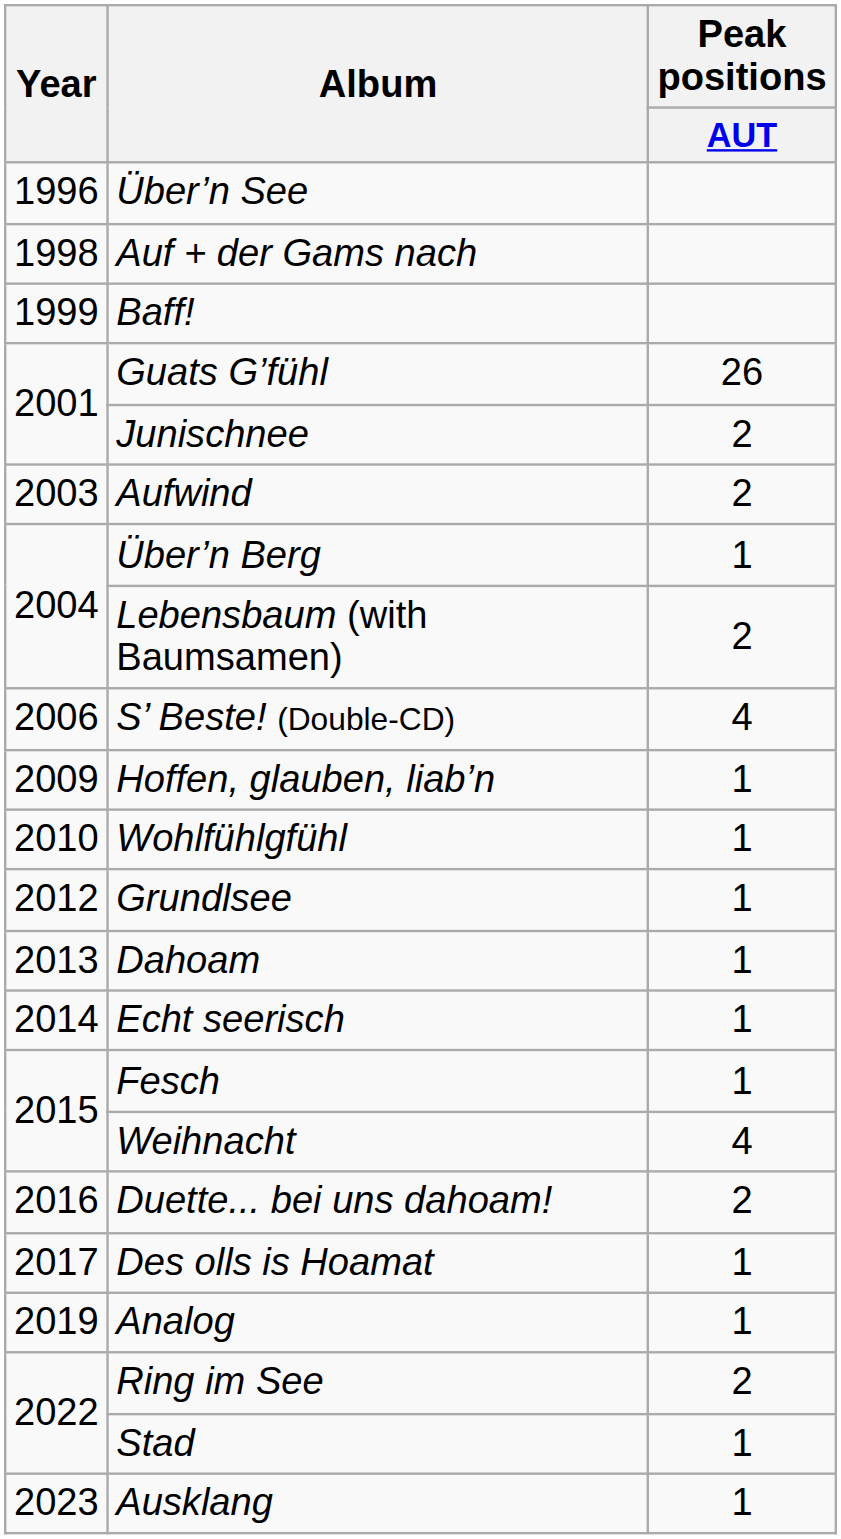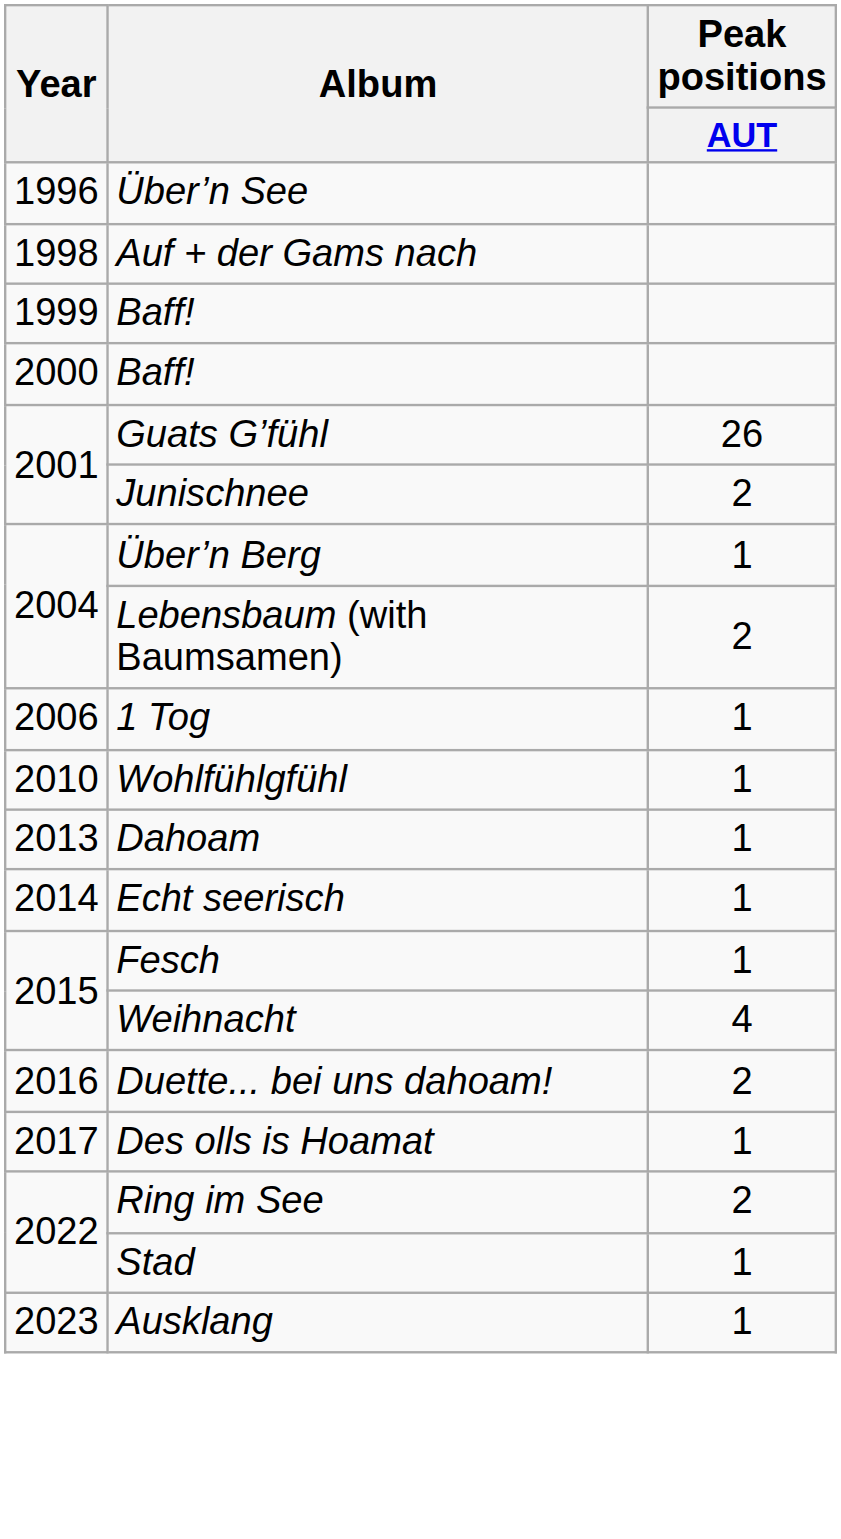 <table class="wikitable">
 <tr>
 <th align="center" rowspan="2" width="10">Year</th>
 <th align="center" rowspan="2" width="220">Album</th>
 <th align="center" colspan="1" width="20">Peak positions</th>
 </tr>
 <tr>
 <th scope="col" style="width:3em;font-size:90%;"><a href='#'>AUT</a><br></th>
 </tr>
 <tr>
 <td style="text-align:center;">1996</td>
 <td><em>Über’n See</em></td>
 <td style="text-align:center;"></td>
 </tr>
 <tr>
 <td style="text-align:center;">1998</td>
 <td><em>Auf + der Gams nach</em></td>
 <td style="text-align:center;"></td>
 </tr>
 <tr>
 <td style="text-align:center;">1999</td>
 <td><em>Baff!</em></td>
 <td style="text-align:center;"></td>
 </tr>
 <tr>
+<td style="text-align:center;">2000</td>
+<td><em>Baff!</em></td>
+<td style="text-align:center;"></td>
+</tr>
+<tr>
 <td style="text-align:center;" rowspan="2">2001</td>
 <td><em>Guats G’fühl</em></td>
 <td style="text-align:center;">26</td>
 </tr>
 <tr>
 <td><em>Junischnee</em></td>
-<td style="text-align:center;">2</td>
-</tr>
-<tr>
-<td style="text-align:center;">2003</td>
-<td><em>Aufwind</em></td>
 <td style="text-align:center;">2</td>
 </tr>
 <tr>
 <td style="text-align:center;" rowspan="2">2004</td>
 <td><em>Über’n Berg</em></td>
 <td style="text-align:center;">1</td>
 </tr>
 <tr>
 <td><em>Lebensbaum</em> (with Baumsamen)</td>
 <td style="text-align:center;">2</td>
 </tr>
 <tr>
 <td style="text-align:center;">2006</td>
-<td><em>S’ Beste!</em> <small>(Double-CD)</small></td>
-<td style="text-align:center;">4</td>
-</tr>
-<tr>
-<td style="text-align:center;">2009</td>
-<td><em>Hoffen, glauben, liab’n</em></td>
+<td><em>1 Tog</em></td>
 <td style="text-align:center;">1</td>
 </tr>
 <tr>
 <td style="text-align:center;">2010</td>
 <td><em>Wohlfühlgfühl</em></td>
-<td style="text-align:center;">1</td>
-</tr>
-<tr>
-<td style="text-align:center;">2012</td>
-<td><em>Grundlsee</em></td>
 <td style="text-align:center;">1</td>
 </tr>
 <tr>
 <td style="text-align:center;">2013</td>
 <td><em>Dahoam</em></td>
 <td style="text-align:center;">1</td>
 </tr>
 <tr>
 <td style="text-align:center;">2014</td>
 <td><em>Echt seerisch</em></td>
 <td style="text-align:center;">1</td>
 </tr>
 <tr>
 <td style="text-align:center;" rowspan="2">2015</td>
 <td><em>Fesch</em></td>
 <td style="text-align:center;">1</td>
 </tr>
 <tr>
 <td><em>Weihnacht</em></td>
 <td style="text-align:center;">4</td>
 </tr>
 <tr>
 <td style="text-align:center;">2016</td>
 <td><em>Duette... bei uns dahoam!</em></td>
 <td style="text-align:center;">2</td>
 </tr>
 <tr>
 <td style="text-align:center;">2017</td>
 <td><em>Des olls is Hoamat</em></td>
 <td style="text-align:center;">1</td>
 </tr>
 <tr>
-<td style="text-align:center;">2019</td>
-<td><em>Analog</em></td>
-<td style="text-align:center;">1</td>
-</tr>
-<tr>
 <td style="text-align:center;" rowspan="2">2022</td>
 <td><em>Ring im See</em></td>
 <td style="text-align:center;">2</td>
 </tr>
 <tr>
 <td><em>Stad</em></td>
 <td style="text-align:center;">1</td>
 </tr>
 <tr>
 <td style="text-align:center;">2023</td>
 <td><em>Ausklang</em></td>
 <td style="text-align:center;">1</td>
 </tr>
 </table>
